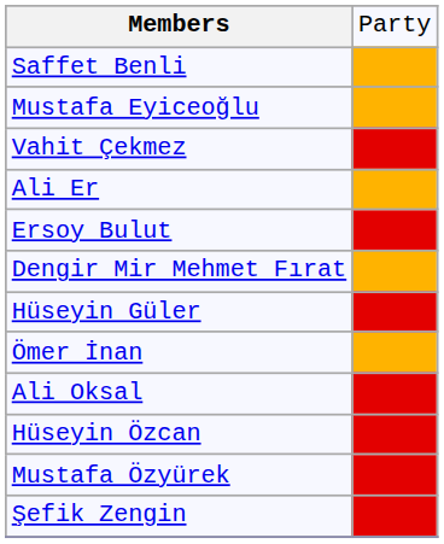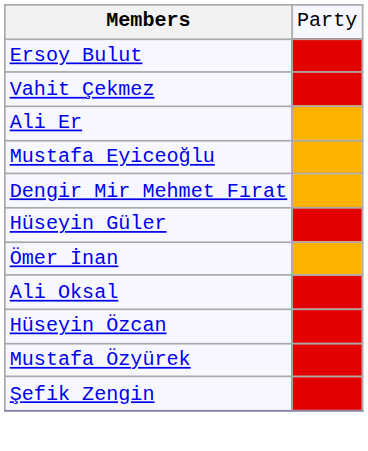 <table class=wikitable style="border:1px solid #8888aa; background-color:#f7f8ff; padding:0px; font-size:90%;">
 <tr>
 <th>Members</th>
 <td>Party</td>
 </tr>
 <tr>
-<td><a href='#'>Saffet Benli</a></td>
-<td style="background: #ffb300"></td>
-</tr>
-<tr>
-<td><a href='#'>Mustafa Eyiceoğlu</a></td>
-<td style="background: #ffb300"></td>
+<td><a href='#'>Ersoy Bulut</a></td>
+<td style="background: #e30000"></td>
 </tr>
 <tr>
 <td><a href='#'>Vahit Çekmez</a></td>
 <td style="background: #e30000"></td>
 </tr>
 <tr>
 <td><a href='#'>Ali Er</a></td>
 <td style="background: #ffb300"></td>
 </tr>
 <tr>
-<td><a href='#'>Ersoy Bulut</a></td>
-<td style="background: #e30000"></td>
+<td><a href='#'>Mustafa Eyiceoğlu</a></td>
+<td style="background: #ffb300"></td>
 </tr>
 <tr>
 <td><a href='#'>Dengir Mir Mehmet Fırat</a></td>
 <td style="background: #ffb300"></td>
 </tr>
 <tr>
 <td><a href='#'>Hüseyin Güler</a></td>
 <td style="background: #e30000"></td>
 </tr>
 <tr>
 <td><a href='#'>Ömer İnan</a></td>
 <td style="background: #ffb300"></td>
 </tr>
 <tr>
 <td><a href='#'>Ali Oksal</a></td>
 <td style="background: #e30000"></td>
 </tr>
 <tr>
 <td><a href='#'>Hüseyin Özcan</a></td>
 <td style="background: #e30000"></td>
 </tr>
 <tr>
 <td><a href='#'>Mustafa Özyürek</a></td>
 <td style="background: #e30000"></td>
 </tr>
 <tr>
 <td><a href='#'>Şefik Zengin</a></td>
 <td style="background: #e30000"></td>
 </tr>
 <tr>
 </tr>
 </table>
